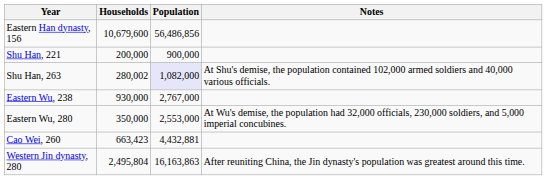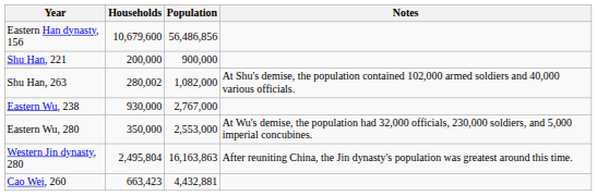 <table class="wikitable">
 <tr>
 <th>Year</th>
 <th>Households</th>
 <th>Population</th>
 <th>Notes</th>
 </tr>
 <tr>
 <td>Eastern <a href='#'>Han dynasty</a>, 156</td>
 <td align="right">10,679,600</td>
 <td align="right">56,486,856</td>
 <td></td>
 </tr>
 <tr>
 <td><a href='#'>Shu Han</a>, 221</td>
 <td align="right">200,000</td>
 <td align="right">900,000</td>
 <td></td>
 </tr>
 <tr>
 <td>Shu Han, 263</td>
 <td align="right">280,002</td>
-<td align="right" style="background: lavender;">1,082,000</td>
+<td align="right">1,082,000</td>
 <td>At Shu's demise, the population contained 102,000 armed soldiers and 40,000 various officials.</td>
 </tr>
 <tr>
 <td><a href='#'>Eastern Wu</a>, 238</td>
 <td align="right">930,000</td>
 <td align="right">2,767,000</td>
 <td></td>
 </tr>
 <tr>
 <td>Eastern Wu, 280</td>
 <td align="right">350,000</td>
 <td align="right">2,553,000</td>
 <td>At Wu's demise, the population had 32,000 officials, 230,000 soldiers, and 5,000 imperial concubines.</td>
 </tr>
 <tr>
+<td><a href='#'>Western Jin dynasty</a>, 280</td>
+<td align="right">2,495,804</td>
+<td align="right">16,163,863</td>
+<td>After reuniting China, the Jin dynasty's population was greatest around this time.</td>
+</tr>
+<tr>
 <td><a href='#'>Cao Wei</a>, 260</td>
 <td align="right">663,423</td>
 <td align="right">4,432,881</td>
 <td></td>
 </tr>
-<tr>
-<td><a href='#'>Western Jin dynasty</a>, 280</td>
-<td align="right">2,495,804</td>
-<td align="right">16,163,863</td>
-<td>After reuniting China, the Jin dynasty's population was greatest around this time.</td>
-</tr>
 </table>
